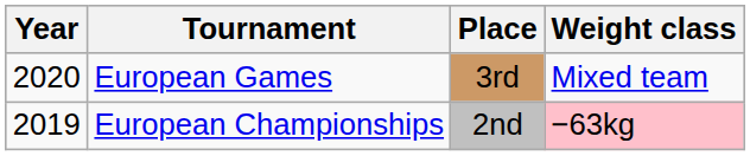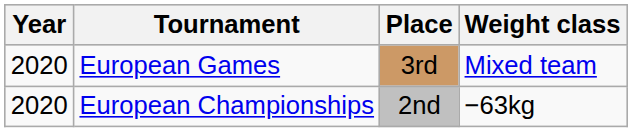 <table class="wikitable">
 <tr>
 <th>Year</th>
 <th>Tournament</th>
 <th>Place</th>
 <th>Weight class</th>
 </tr>
 <tr>
 <td>2020</td>
 <td><a href='#'>European Games</a></td>
 <td bgcolor="cc9966" align="center">3rd</td>
 <td><a href='#'>Mixed team</a></td>
 </tr>
 <tr>
-<td>2019</td>
+<td>2020</td>
 <td><a href='#'>European Championships</a></td>
 <td bgcolor="silver" align="center">2nd</td>
-<td style="background: pink;">−63kg</td>
+<td>−63kg</td>
 </tr>
 </table>
